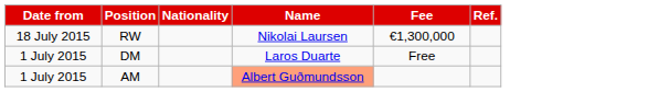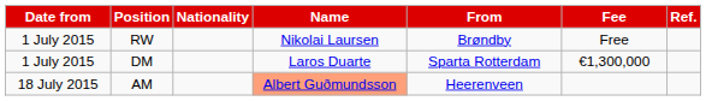 <table class="wikitable"  style="text-align:center; font-size:90%; ">
 <tr>
 <th style="background:#DD0000; color:#FFFFFF; width:100px;">Date from</th>
 <th style="background:#DD0000; color:#FFFFFF; width:50px;">Position</th>
 <th style="background:#DD0000; color:#FFFFFF; width:50px;">Nationality</th>
 <th style="background:#DD0000; color:#FFFFFF; width:150px;">Name</th>
+<th style="background:#DD0000; color:#FFFFFF; width:150px;">From</th>
 <th style="background:#DD0000; color:#FFFFFF; width:100px;">Fee</th>
 <th style="background:#DD0000; color:#FFFFFF; width:25px;">Ref.</th>
 </tr>
 <tr>
-<td>18 July 2015</td>
+<td>1 July 2015</td>
 <td>RW</td>
 <td></td>
 <td><a href='#'>Nikolai Laursen</a></td>
-<td>€1,300,000</td>
+<td> <a href='#'>Brøndby</a></td>
+<td>Free</td>
 <td></td>
 </tr>
 <tr>
 <td>1 July 2015</td>
 <td>DM</td>
 <td></td>
 <td><a href='#'>Laros Duarte</a></td>
-<td>Free</td>
+<td> <a href='#'>Sparta Rotterdam</a></td>
+<td>€1,300,000</td>
 <td></td>
 </tr>
 <tr>
-<td>1 July 2015</td>
+<td>18 July 2015</td>
 <td>AM</td>
 <td></td>
 <td style="background: lightsalmon;"><a href='#'>Albert Guðmundsson</a></td>
+<td> <a href='#'>Heerenveen</a></td>
 <td></td>
 <td></td>
 </tr>
 </table>
